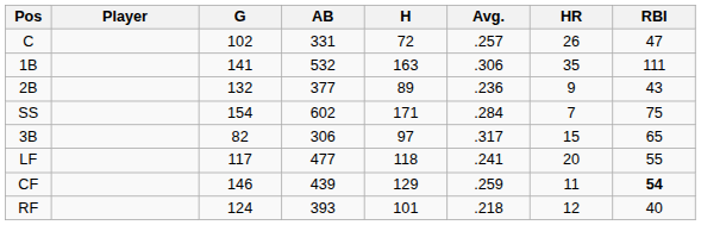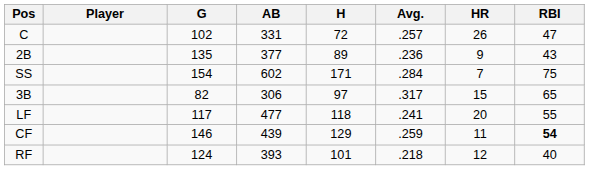 <table class="wikitable sortable">
 <tr>
 <th bgcolor="#DDDDFF" width="5%">Pos</th>
 <th bgcolor="#DDDDFF" width="16%">Player</th>
 <th bgcolor="#DDDDFF" width="9%">G</th>
 <th bgcolor="#DDDDFF" width="9%">AB</th>
 <th bgcolor="#DDDDFF" width="9%">H</th>
 <th bgcolor="#DDDDFF" width="9%">Avg.</th>
 <th bgcolor="#DDDDFF" width="9%">HR</th>
 <th bgcolor="#DDDDFF" width="9%">RBI</th>
 </tr>
 <tr align="center">
 <td>C</td>
 <td></td>
 <td>102</td>
 <td>331</td>
 <td>72</td>
 <td>.257</td>
 <td>26</td>
 <td>47</td>
 </tr>
 <tr align="center">
-<td>1B</td>
-<td></td>
-<td>141</td>
-<td>532</td>
-<td>163</td>
-<td>.306</td>
-<td>35</td>
-<td>111</td>
-</tr>
-<tr align="center">
 <td>2B</td>
 <td></td>
-<td>132</td>
+<td>135</td>
 <td>377</td>
 <td>89</td>
 <td>.236</td>
 <td>9</td>
 <td>43</td>
 </tr>
 <tr align="center">
 <td>SS</td>
 <td></td>
 <td>154</td>
 <td>602</td>
 <td>171</td>
 <td>.284</td>
 <td>7</td>
 <td>75</td>
 </tr>
 <tr align="center">
 <td>3B</td>
 <td></td>
 <td>82</td>
 <td>306</td>
 <td>97</td>
 <td>.317</td>
 <td>15</td>
 <td>65</td>
 </tr>
 <tr align="center">
 <td>LF</td>
 <td></td>
 <td>117</td>
 <td>477</td>
 <td>118</td>
 <td>.241</td>
 <td>20</td>
 <td>55</td>
 </tr>
 <tr align="center">
 <td>CF</td>
 <td></td>
 <td>146</td>
 <td>439</td>
 <td>129</td>
 <td>.259</td>
 <td>11</td>
 <td><strong>54</strong></td>
 </tr>
 <tr align="center">
 <td>RF</td>
 <td></td>
 <td>124</td>
 <td>393</td>
 <td>101</td>
 <td>.218</td>
 <td>12</td>
 <td>40</td>
 </tr>
 </table>
